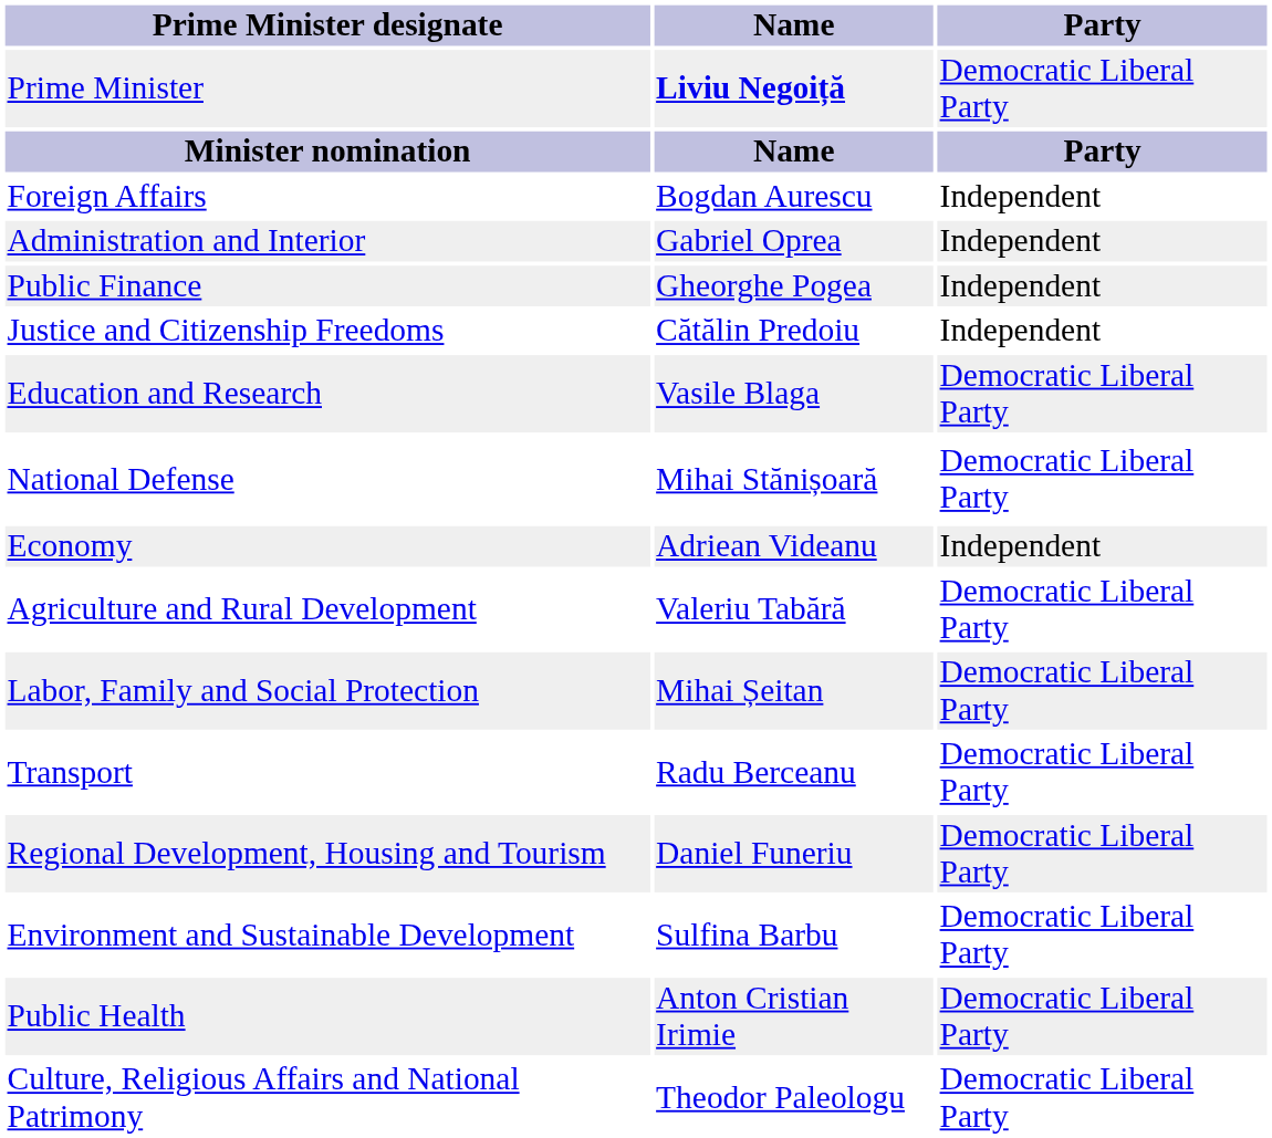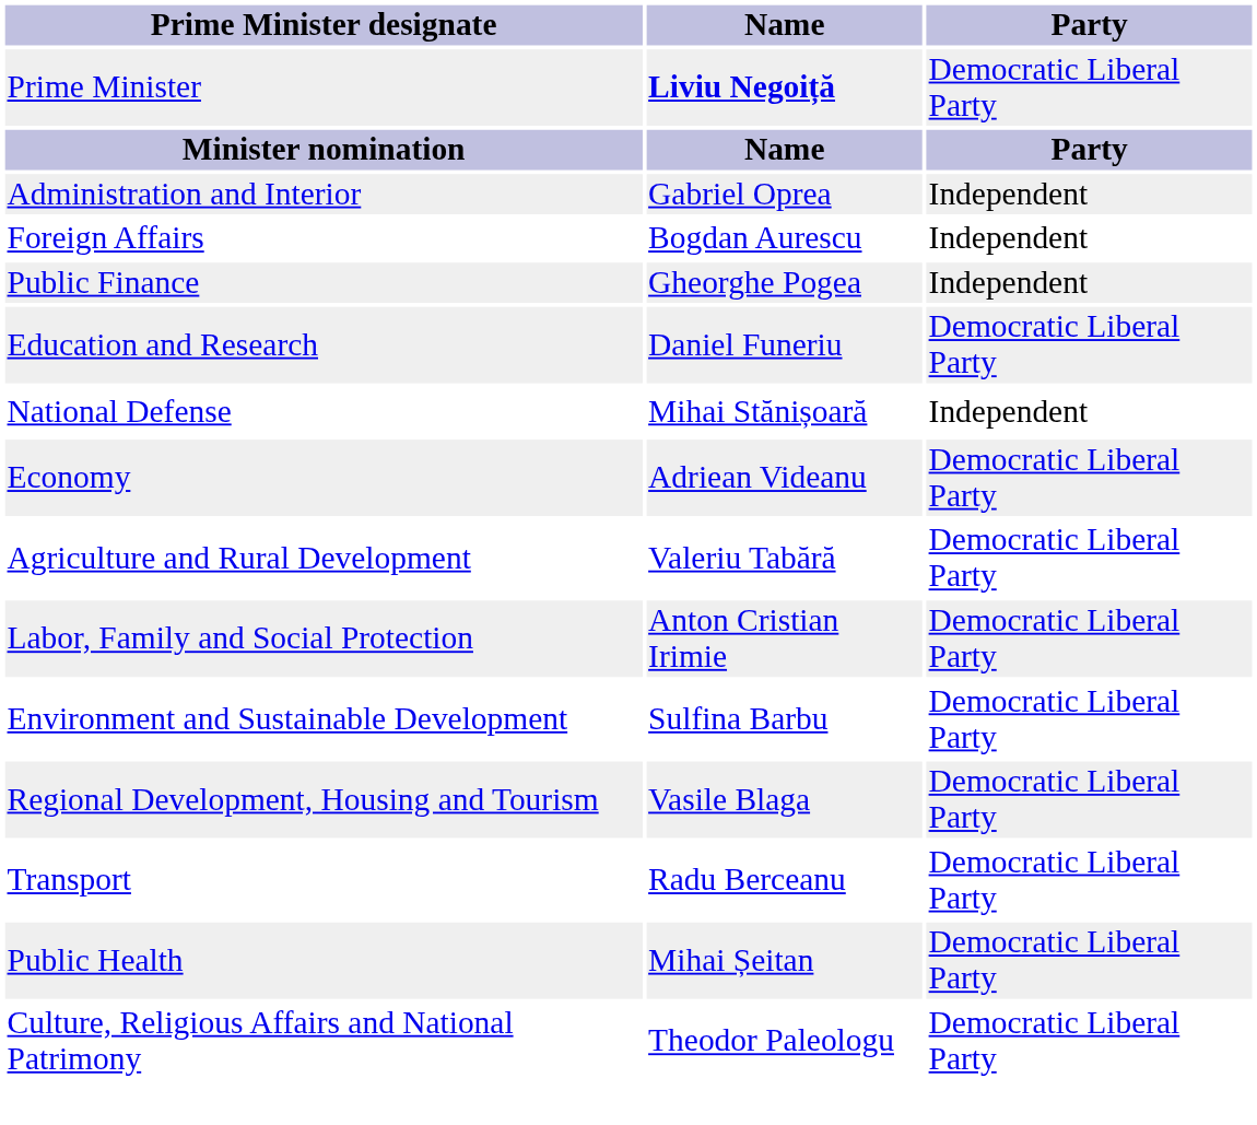 <table class="toccolours" style="margin-bottom: 1em; font-size: 100%;">
 <tr bgcolor="C0C0E0">
 <th>Prime Minister designate</th>
 <th>Name</th>
 <th>Party</th>
 </tr>
 <tr bgcolor="efefef">
 <td><a href='#'>Prime Minister</a></td>
 <td><strong><a href='#'>Liviu Negoiță</a></strong></td>
 <td><a href='#'>Democratic Liberal Party</a></td>
 </tr>
 <tr bgcolor="C0C0E0">
 <th>Minister nomination</th>
 <th>Name</th>
 <th>Party</th>
 </tr>
+<tr bgcolor="efefef">
+<td><a href='#'>Administration and Interior</a></td>
+<td><a href='#'>Gabriel Oprea</a></td>
+<td>Independent</td>
+</tr>
 <tr>
 <td><a href='#'>Foreign Affairs</a></td>
 <td><a href='#'>Bogdan Aurescu</a></td>
-<td>Independent</td>
-</tr>
-<tr bgcolor="efefef">
-<td><a href='#'>Administration and Interior</a></td>
-<td><a href='#'>Gabriel Oprea</a></td>
 <td>Independent</td>
 </tr>
 <tr bgcolor="efefef">
 <td><a href='#'>Public Finance</a></td>
 <td><a href='#'>Gheorghe Pogea</a></td>
 <td>Independent</td>
 </tr>
-<tr>
-<td><a href='#'>Justice and Citizenship Freedoms</a></td>
-<td><a href='#'>Cătălin Predoiu</a></td>
-<td>Independent</td>
-</tr>
 <tr bgcolor="efefef">
 <td><a href='#'>Education and Research</a></td>
-<td><a href='#'>Vasile Blaga</a></td>
+<td><a href='#'>Daniel Funeriu</a></td>
 <td><a href='#'>Democratic Liberal Party</a></td>
 </tr>
 <tr bgcolor="efefef">
 </tr>
 <tr>
 <td><a href='#'>National Defense</a></td>
 <td><a href='#'>Mihai Stănișoară</a></td>
-<td><a href='#'>Democratic Liberal Party</a></td>
+<td>Independent</td>
 </tr>
 <tr>
 </tr>
 <tr bgcolor="efefef">
 <td><a href='#'>Economy</a></td>
 <td><a href='#'>Adriean Videanu</a></td>
-<td>Independent</td>
+<td><a href='#'>Democratic Liberal Party</a></td>
 </tr>
 <tr>
 <td><a href='#'>Agriculture and Rural Development</a></td>
 <td><a href='#'>Valeriu Tabără</a></td>
 <td><a href='#'>Democratic Liberal Party</a></td>
 </tr>
 <tr bgcolor="efefef">
 <td><a href='#'>Labor, Family and Social Protection</a></td>
-<td><a href='#'>Mihai Șeitan</a></td>
+<td><a href='#'>Anton Cristian Irimie</a></td>
+<td><a href='#'>Democratic Liberal Party</a></td>
+</tr>
+<tr>
+<td><a href='#'>Environment and Sustainable Development</a></td>
+<td><a href='#'>Sulfina Barbu</a></td>
+<td><a href='#'>Democratic Liberal Party</a></td>
+</tr>
+<tr bgcolor="efefef">
+<td><a href='#'>Regional Development, Housing and Tourism</a></td>
+<td><a href='#'>Vasile Blaga</a></td>
 <td><a href='#'>Democratic Liberal Party</a></td>
 </tr>
 <tr>
 <td><a href='#'>Transport</a></td>
 <td><a href='#'>Radu Berceanu</a></td>
 <td><a href='#'>Democratic Liberal Party</a></td>
 </tr>
 <tr bgcolor="efefef">
-<td><a href='#'>Regional Development, Housing and Tourism</a></td>
-<td><a href='#'>Daniel Funeriu</a></td>
-<td><a href='#'>Democratic Liberal Party</a></td>
-</tr>
-<tr>
-<td><a href='#'>Environment and Sustainable Development</a></td>
-<td><a href='#'>Sulfina Barbu</a></td>
-<td><a href='#'>Democratic Liberal Party</a></td>
-</tr>
-<tr bgcolor="efefef">
 <td><a href='#'>Public Health</a></td>
-<td><a href='#'>Anton Cristian Irimie</a></td>
+<td><a href='#'>Mihai Șeitan</a></td>
 <td><a href='#'>Democratic Liberal Party</a></td>
 </tr>
 <tr>
 <td><a href='#'>Culture, Religious Affairs and National Patrimony</a></td>
 <td><a href='#'>Theodor Paleologu</a></td>
 <td><a href='#'>Democratic Liberal Party</a></td>
 </tr>
 </table>
